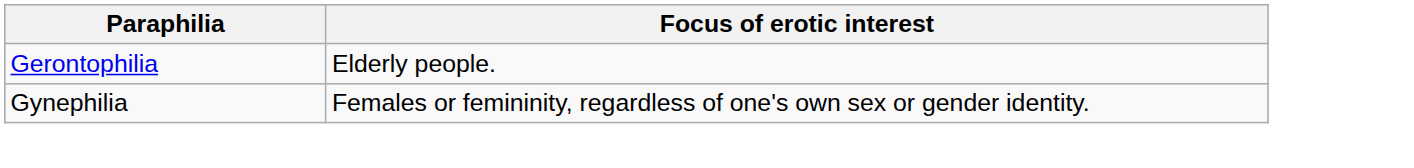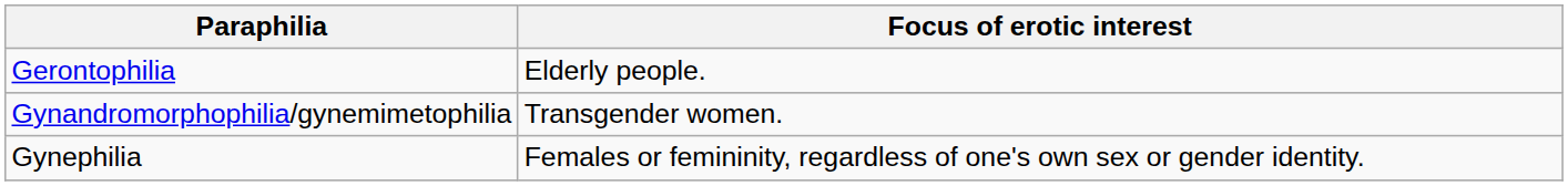 <table class="wikitable sortable" border="1">
 <tr>
 <th width="200px">Paraphilia</th>
 <th width="600px">Focus of erotic interest</th>
 </tr>
 <tr>
 <td><a href='#'>Gerontophilia</a></td>
 <td>Elderly people.</td>
 </tr>
 <tr>
+<td><a href='#'>Gynandromorphophilia</a>/gynemimetophilia</td>
+<td>Transgender women.</td>
+</tr>
+<tr>
 <td>Gynephilia</td>
 <td>Females or femininity, regardless of one's own sex or gender identity.</td>
 </tr>
 </table>
